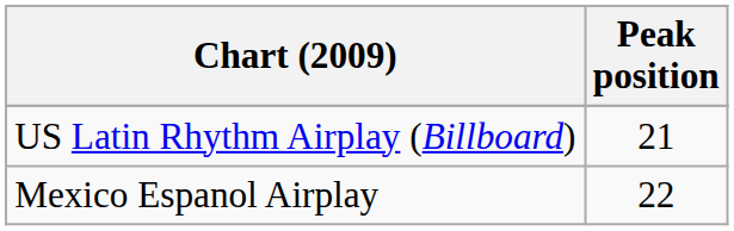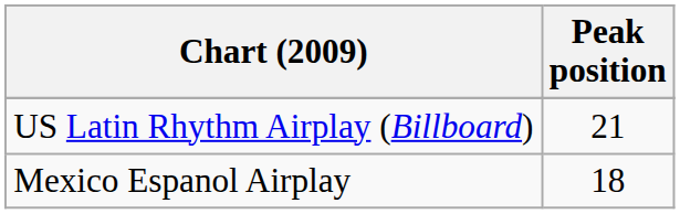 <table class="wikitable sortable">
 <tr>
 <th>Chart (2009)</th>
 <th>Peak<br>position</th>
 </tr>
 <tr>
 </tr>
 <tr>
 <td>US <a href='#'>Latin Rhythm Airplay</a> (<em><a href='#'>Billboard</a></em>)</td>
 <td align="center">21</td>
 </tr>
 <tr>
 <td>Mexico Espanol Airplay</td>
-<td align="center">22</td>
+<td align="center">18</td>
 </tr>
 </table>
